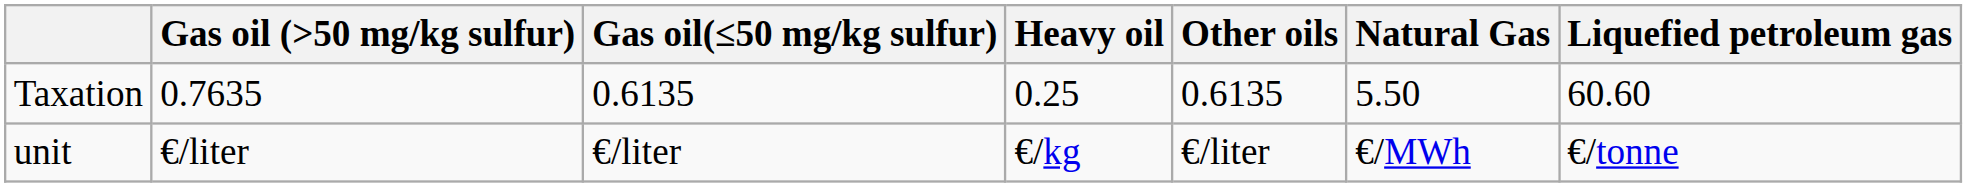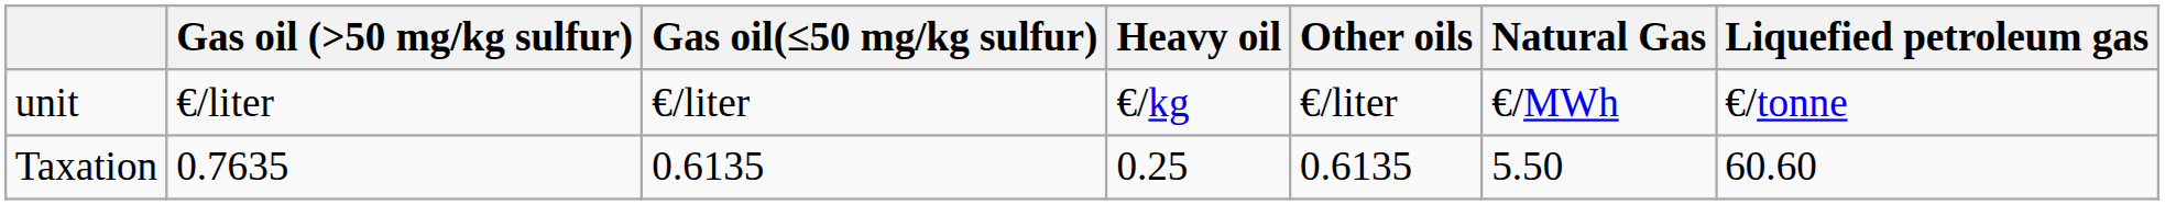 <table class="wikitable">
 <tr>
 <th></th>
 <th>Gas oil (>50 mg/kg sulfur)</th>
 <th>Gas oil(≤50 mg/kg sulfur)</th>
 <th>Heavy oil</th>
 <th>Other oils</th>
 <th>Natural Gas</th>
 <th>Liquefied petroleum gas</th>
 </tr>
 <tr>
+<td>unit</td>
+<td>€/liter</td>
+<td>€/liter</td>
+<td>€/<a href='#'>kg</a></td>
+<td>€/liter</td>
+<td>€/<a href='#'>MWh</a></td>
+<td>€/<a href='#'>tonne</a></td>
+</tr>
+<tr>
 <td>Taxation</td>
 <td>0.7635</td>
 <td>0.6135</td>
 <td>0.25</td>
 <td>0.6135</td>
 <td>5.50</td>
 <td>60.60<br></td>
 </tr>
-<tr>
-<td>unit</td>
-<td>€/liter</td>
-<td>€/liter</td>
-<td>€/<a href='#'>kg</a></td>
-<td>€/liter</td>
-<td>€/<a href='#'>MWh</a></td>
-<td>€/<a href='#'>tonne</a></td>
-</tr>
 </table>
